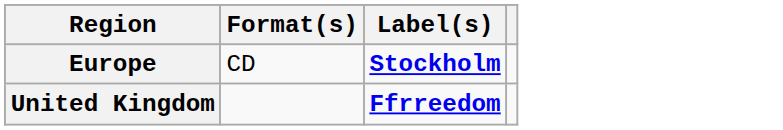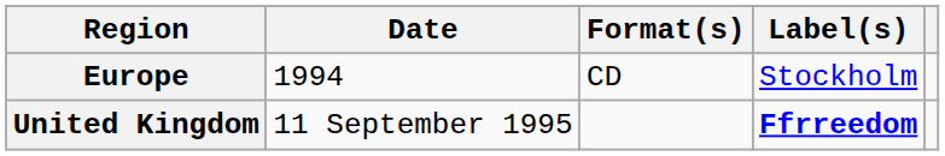 <table class="wikitable plainrowheaders">
 <tr>
 <th scope="col">Region</th>
+<th scope="col">Date</th>
 <th scope="col">Format(s)</th>
 <th scope="col">Label(s)</th>
 <th scope="col"></th>
 </tr>
 <tr>
 <th scope="row">Europe</th>
+<td>1994</td>
 <td>CD</td>
-<td><strong><a href='#'>Stockholm</a></strong></td>
+<td><a href='#'>Stockholm</a></td>
 <td></td>
 </tr>
 <tr>
 <th scope="row">United Kingdom</th>
+<td>11 September 1995</td>
 <td></td>
 <td><strong><a href='#'>Ffrreedom</a></strong></td>
 <td></td>
 </tr>
 </table>
